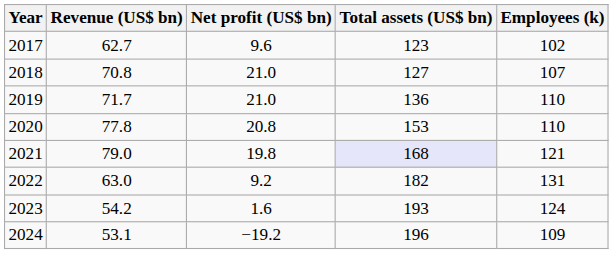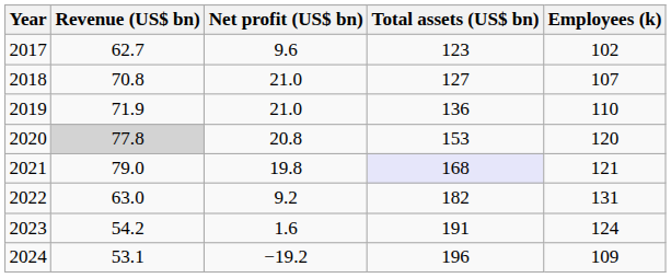 <table class="wikitable" style="text-align:center">
 <tr>
 <th>Year</th>
 <th>Revenue (US$ bn)</th>
 <th>Net profit (US$ bn)</th>
 <th>Total assets (US$ bn)</th>
 <th>Employees (k)</th>
 </tr>
 <tr>
 <td>2017</td>
 <td>62.7</td>
 <td>9.6</td>
 <td>123</td>
 <td>102</td>
 </tr>
 <tr>
 <td>2018</td>
 <td>70.8</td>
 <td>21.0</td>
 <td>127</td>
 <td>107</td>
 </tr>
 <tr>
 <td>2019</td>
-<td>71.7</td>
+<td>71.9</td>
 <td>21.0</td>
 <td>136</td>
 <td>110</td>
 </tr>
 <tr>
 <td>2020</td>
-<td>77.8</td>
+<td style="background: lightgrey;">77.8</td>
 <td>20.8</td>
 <td>153</td>
-<td>110</td>
+<td>120</td>
 </tr>
 <tr>
 <td>2021</td>
 <td>79.0</td>
 <td>19.8</td>
 <td style="background: lavender;">168</td>
 <td>121</td>
 </tr>
 <tr>
 <td>2022</td>
 <td>63.0</td>
 <td>9.2</td>
 <td>182</td>
 <td>131</td>
 </tr>
 <tr>
 <td>2023</td>
 <td>54.2</td>
 <td>1.6</td>
-<td>193</td>
+<td>191</td>
 <td>124</td>
 </tr>
 <tr>
 <td>2024</td>
 <td>53.1</td>
 <td>−19.2</td>
 <td>196</td>
 <td>109</td>
 </tr>
 </table>
